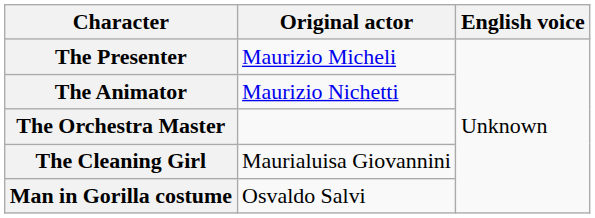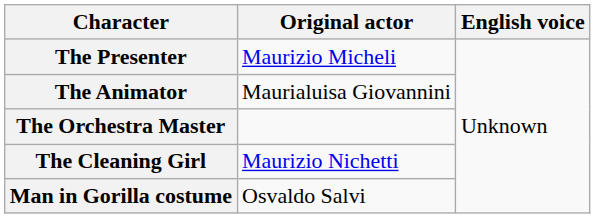 <table class="wikitable">
 <tr>
 <th>Character</th>
 <th>Original actor</th>
 <th>English voice</th>
 </tr>
 <tr>
 <th>The Presenter</th>
 <td><a href='#'>Maurizio Micheli</a></td>
 <td rowspan="5">Unknown</td>
 </tr>
 <tr>
 <th>The Animator</th>
-<td><a href='#'>Maurizio Nichetti</a></td>
+<td>Maurialuisa Giovannini</td>
 </tr>
 <tr>
 <th>The Orchestra Master</th>
 <td></td>
 </tr>
 <tr>
 <th>The Cleaning Girl</th>
-<td>Maurialuisa Giovannini</td>
+<td><a href='#'>Maurizio Nichetti</a></td>
 </tr>
 <tr>
 <th>Man in Gorilla costume</th>
 <td>Osvaldo Salvi</td>
 </tr>
 </table>
